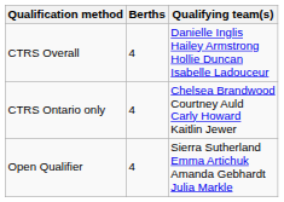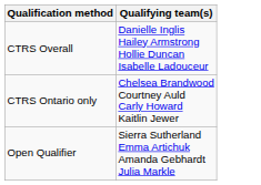 <table class="wikitable">
 <tr>
 <th scope="col">Qualification method</th>
-<th scope="col">Berths</th>
 <th scope="col">Qualifying team(s)</th>
 </tr>
 <tr>
 <td>CTRS Overall</td>
-<td>4</td>
 <td><a href='#'>Danielle Inglis</a> <br> <a href='#'>Hailey Armstrong</a> <br> <a href='#'>Hollie Duncan</a> <br> <a href='#'>Isabelle Ladouceur</a></td>
 </tr>
 <tr>
 <td>CTRS Ontario only</td>
-<td>4</td>
 <td><a href='#'>Chelsea Brandwood</a> <br> Courtney Auld <br> <a href='#'>Carly Howard</a> <br> Kaitlin Jewer</td>
 </tr>
 <tr>
 <td>Open Qualifier</td>
-<td>4</td>
 <td>Sierra Sutherland <br> <a href='#'>Emma Artichuk</a> <br> Amanda Gebhardt <br> <a href='#'>Julia Markle</a></td>
 </tr>
 </table>
